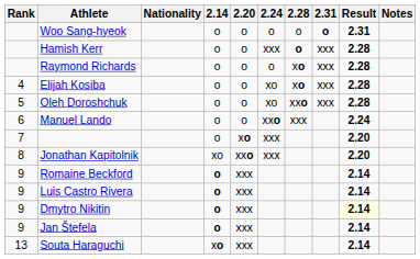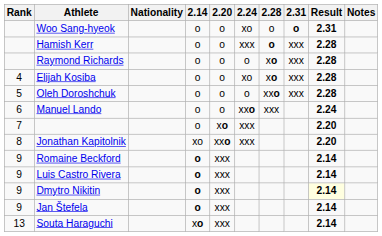 <table class="wikitable sortable" style="text-align:center">
 <tr>
 <th>Rank</th>
 <th>Athlete</th>
 <th>Nationality</th>
 <th>2.14</th>
 <th>2.20</th>
 <th>2.24</th>
 <th>2.28</th>
 <th>2.31</th>
 <th>Result</th>
 <th>Notes</th>
 </tr>
 <tr>
 <td></td>
 <td align=left><a href='#'>Woo Sang-hyeok</a></td>
 <td align=left></td>
 <td>o</td>
 <td>o</td>
-<td>o</td>
+<td>xo</td>
 <td>o</td>
 <td><strong>o</strong></td>
 <td><strong>2.31</strong></td>
 <td></td>
 </tr>
 <tr>
 <td></td>
 <td align=left><a href='#'>Hamish Kerr</a></td>
 <td align=left></td>
 <td>o</td>
 <td>o</td>
 <td>xxx</td>
 <td><strong>o</strong></td>
 <td>xxx</td>
 <td><strong>2.28</strong></td>
 <td></td>
 </tr>
 <tr>
 <td></td>
 <td align=left><a href='#'>Raymond Richards</a></td>
 <td align=left></td>
 <td>o</td>
 <td>o</td>
 <td>o</td>
 <td>x<strong>o</strong></td>
 <td>xxx</td>
 <td><strong>2.28</strong></td>
 <td></td>
 </tr>
 <tr>
 <td>4</td>
 <td align=left><a href='#'>Elijah Kosiba</a></td>
 <td align=left></td>
 <td>o</td>
 <td>o</td>
 <td>xo</td>
 <td>x<strong>o</strong></td>
 <td>xxx</td>
 <td><strong>2.28</strong></td>
 <td></td>
 </tr>
 <tr>
 <td>5</td>
 <td align=left><a href='#'>Oleh Doroshchuk</a></td>
 <td align=left></td>
 <td>o</td>
 <td>o</td>
-<td>xo</td>
+<td>o</td>
 <td>xx<strong>o</strong></td>
 <td>xxx</td>
 <td><strong>2.28</strong></td>
 <td></td>
 </tr>
 <tr>
 <td>6</td>
 <td align=left><a href='#'>Manuel Lando</a></td>
 <td align=left></td>
 <td>o</td>
 <td>o</td>
 <td>xx<strong>o</strong></td>
 <td>xxx</td>
 <td></td>
 <td><strong>2.24</strong></td>
 <td></td>
 </tr>
 <tr>
 <td>7</td>
 <td align=left></td>
 <td align=left></td>
 <td>o</td>
 <td>x<strong>o</strong></td>
 <td>xxx</td>
 <td></td>
 <td></td>
 <td><strong>2.20</strong></td>
 <td></td>
 </tr>
 <tr>
 <td>8</td>
 <td align=left><a href='#'>Jonathan Kapitolnik</a></td>
 <td align=left></td>
 <td>xo</td>
 <td>xx<strong>o</strong></td>
 <td>xxx</td>
 <td></td>
 <td></td>
 <td><strong>2.20</strong></td>
 <td></td>
 </tr>
 <tr>
 <td>9</td>
 <td align=left><a href='#'>Romaine Beckford</a></td>
 <td align=left></td>
 <td><strong>o</strong></td>
 <td>xxx</td>
 <td></td>
 <td></td>
 <td></td>
 <td><strong>2.14</strong></td>
 <td></td>
 </tr>
 <tr>
 <td>9</td>
 <td align=left><a href='#'>Luis Castro Rivera</a></td>
 <td align=left></td>
 <td><strong>o</strong></td>
 <td>xxx</td>
 <td></td>
 <td></td>
 <td></td>
 <td><strong>2.14</strong></td>
 <td></td>
 </tr>
 <tr>
 <td>9</td>
 <td align=left><a href='#'>Dmytro Nikitin</a></td>
 <td align=left></td>
 <td><strong>o</strong></td>
 <td>xxx</td>
 <td></td>
 <td></td>
 <td></td>
 <td style="background: lightyellow;"><strong>2.14</strong></td>
 <td></td>
 </tr>
 <tr>
 <td>9</td>
 <td align=left><a href='#'>Jan Štefela</a></td>
 <td align=left></td>
 <td><strong>o</strong></td>
 <td>xxx</td>
 <td></td>
 <td></td>
 <td></td>
 <td><strong>2.14</strong></td>
 <td></td>
 </tr>
 <tr>
 <td>13</td>
 <td align=left><a href='#'>Souta Haraguchi</a></td>
 <td align=left></td>
 <td>x<strong>o</strong></td>
 <td>xxx</td>
 <td></td>
 <td></td>
 <td></td>
 <td><strong>2.14</strong></td>
 <td></td>
 </tr>
 </table>
